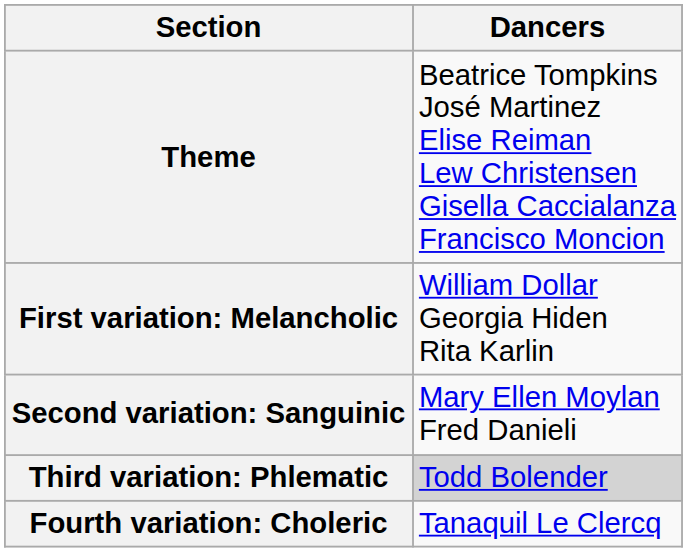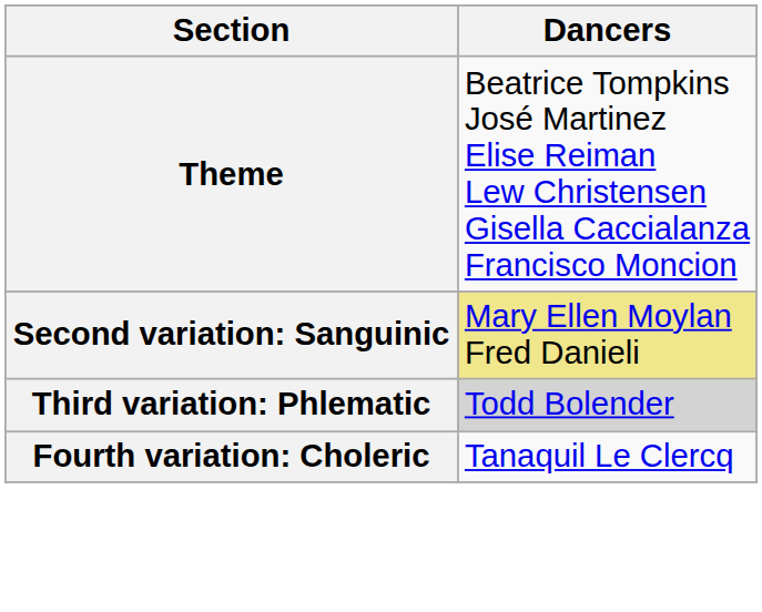 <table class="wikitable">
 <tr>
 <th>Section</th>
 <th>Dancers</th>
 </tr>
 <tr>
 <th>Theme</th>
 <td>Beatrice Tompkins<br>José Martinez<br><a href='#'>Elise Reiman</a><br><a href='#'>Lew Christensen</a><br><a href='#'>Gisella Caccialanza</a><br><a href='#'>Francisco Moncion</a></td>
 </tr>
 <tr>
-<th>First variation: Melancholic</th>
-<td><a href='#'>William Dollar</a><br>Georgia Hiden<br>Rita Karlin</td>
-</tr>
-<tr>
 <th>Second variation: Sanguinic</th>
-<td><a href='#'>Mary Ellen Moylan</a><br>Fred Danieli</td>
+<td style="background: khaki;"><a href='#'>Mary Ellen Moylan</a><br>Fred Danieli</td>
 </tr>
 <tr>
 <th>Third  variation: Phlematic</th>
 <td style="background: lightgrey;"><a href='#'>Todd Bolender</a></td>
 </tr>
 <tr>
 <th>Fourth variation: Choleric</th>
 <td><a href='#'>Tanaquil Le Clercq</a></td>
 </tr>
 </table>
